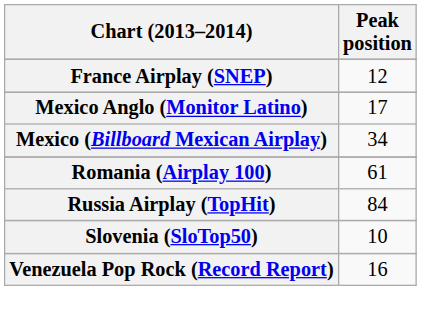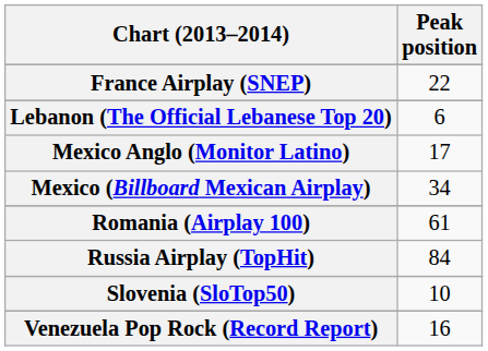 <table class="wikitable sortable plainrowheaders" style="text-align:center">
 <tr>
 <th scope="col">Chart (2013–2014)</th>
 <th scope="col">Peak<br>position</th>
 </tr>
 <tr>
 </tr>
 <tr>
 </tr>
 <tr>
 </tr>
 <tr>
 </tr>
 <tr>
 </tr>
 <tr>
 </tr>
 <tr>
 </tr>
 <tr>
 </tr>
 <tr>
 </tr>
 <tr>
 </tr>
 <tr>
 </tr>
 <tr>
 </tr>
 <tr>
 </tr>
 <tr>
 </tr>
 <tr>
 <th scope="row">France Airplay (<a href='#'>SNEP</a>)</th>
-<td style="text-align:center;">12</td>
+<td style="text-align:center;">22</td>
 </tr>
 <tr>
 </tr>
 <tr>
 </tr>
 <tr>
 </tr>
 <tr>
+</tr>
+<tr>
+<th scope="row">Lebanon (<a href='#'>The Official Lebanese Top 20</a>)</th>
+<td>6</td>
 </tr>
 <tr>
 <th scope="row">Mexico Anglo (<a href='#'>Monitor Latino</a>)</th>
 <td>17</td>
 </tr>
 <tr>
 <th scope="row">Mexico (<a href='#'><em>Billboard</em> Mexican Airplay</a>)</th>
 <td>34</td>
 </tr>
 <tr>
 </tr>
 <tr>
 </tr>
 <tr>
 </tr>
 <tr>
 <th scope="row">Romania (<a href='#'>Airplay 100</a>)</th>
 <td>61</td>
 </tr>
 <tr>
 <th scope="row">Russia Airplay (<a href='#'>TopHit</a>)</th>
 <td>84</td>
 </tr>
 <tr>
 </tr>
 <tr>
 </tr>
 <tr>
 <th scope="row">Slovenia (<a href='#'>SloTop50</a>)</th>
 <td>10</td>
 </tr>
 <tr>
 </tr>
 <tr>
 </tr>
 <tr>
 </tr>
 <tr>
 </tr>
 <tr>
 </tr>
 <tr>
 </tr>
 <tr>
 </tr>
 <tr>
 </tr>
 <tr>
 </tr>
 <tr>
 </tr>
 <tr>
 <th scope="row">Venezuela Pop Rock (<a href='#'>Record Report</a>)</th>
 <td>16</td>
 </tr>
 </table>
